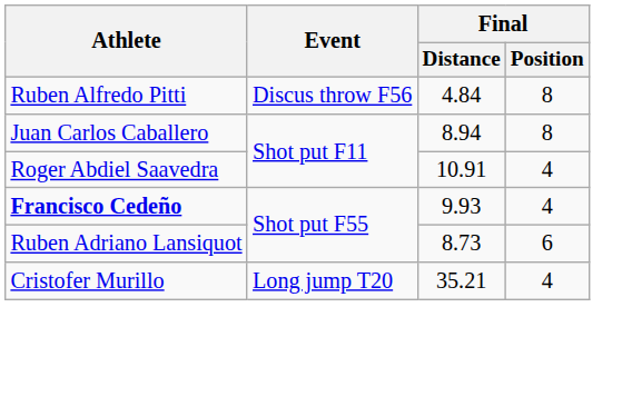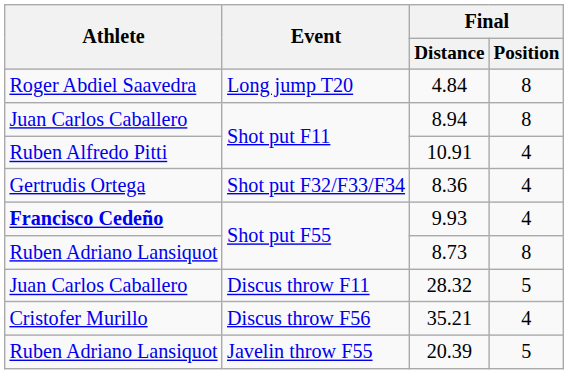 <table class=wikitable style="font-size:90%">
 <tr>
 <th rowspan="2">Athlete</th>
 <th rowspan="2">Event</th>
 <th colspan="2">Final</th>
 </tr>
 <tr style="font-size:95%">
 <th>Distance</th>
 <th>Position</th>
 </tr>
 <tr align=center>
-<td align=left><a href='#'>Ruben Alfredo Pitti</a></td>
-<td align=left><a href='#'>Discus throw F56</a></td>
+<td align=left><a href='#'>Roger Abdiel Saavedra</a></td>
+<td align=left><a href='#'>Long jump T20</a></td>
 <td>4.84</td>
 <td>8</td>
 </tr>
 <tr align=center>
 <td align=left><a href='#'>Juan Carlos Caballero</a></td>
 <td align=left rowspan=2><a href='#'>Shot put F11</a></td>
 <td>8.94</td>
 <td>8</td>
 </tr>
 <tr align=center>
-<td align=left><a href='#'>Roger Abdiel Saavedra</a></td>
+<td align=left><a href='#'>Ruben Alfredo Pitti</a></td>
 <td>10.91</td>
+<td>4</td>
+</tr>
+<tr align=center>
+<td align=left><a href='#'>Gertrudis Ortega</a></td>
+<td align=left><a href='#'>Shot put F32/F33/F34</a></td>
+<td>8.36</td>
 <td>4</td>
 </tr>
 <tr align=center>
 <td align=left><strong><a href='#'>Francisco Cedeño</a></strong></td>
 <td align=left rowspan=2><a href='#'>Shot put F55</a></td>
 <td>9.93</td>
 <td>4</td>
 </tr>
 <tr align=center>
 <td align=left><a href='#'>Ruben Adriano Lansiquot</a></td>
 <td>8.73</td>
-<td>6</td>
+<td>8</td>
+</tr>
+<tr align=center>
+<td align=left><a href='#'>Juan Carlos Caballero</a></td>
+<td align=left><a href='#'>Discus throw F11</a></td>
+<td>28.32</td>
+<td>5</td>
 </tr>
 <tr align=center>
 <td align=left><a href='#'>Cristofer Murillo</a></td>
-<td align=left><a href='#'>Long jump T20</a></td>
+<td align=left><a href='#'>Discus throw F56</a></td>
 <td>35.21</td>
 <td>4</td>
 </tr>
+<tr align=center>
+<td align=left><a href='#'>Ruben Adriano Lansiquot</a></td>
+<td align=left><a href='#'>Javelin throw F55</a></td>
+<td>20.39</td>
+<td>5</td>
+</tr>
 </table>
